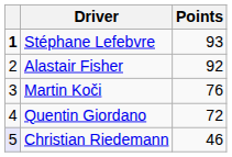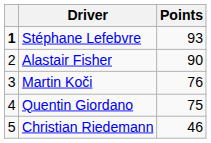 <table class="wikitable">
 <tr>
 <th></th>
 <th>Driver</th>
 <th>Points</th>
 </tr>
 <tr>
 <td><strong>1</strong></td>
 <td> <a href='#'>Stéphane Lefebvre</a></td>
 <td align="right">93</td>
 </tr>
 <tr>
 <td>2</td>
 <td> <a href='#'>Alastair Fisher</a></td>
-<td align="right">92</td>
+<td align="right">90</td>
 </tr>
 <tr>
 <td>3</td>
 <td> <a href='#'>Martin Koči</a></td>
 <td align="right">76</td>
 </tr>
 <tr>
 <td>4</td>
 <td> <a href='#'>Quentin Giordano</a></td>
-<td align="right">72</td>
+<td align="right">75</td>
 </tr>
 <tr>
-<td style="background: lavender;">5</td>
+<td>5</td>
 <td> <a href='#'>Christian Riedemann</a></td>
 <td align="right">46</td>
 </tr>
 </table>
